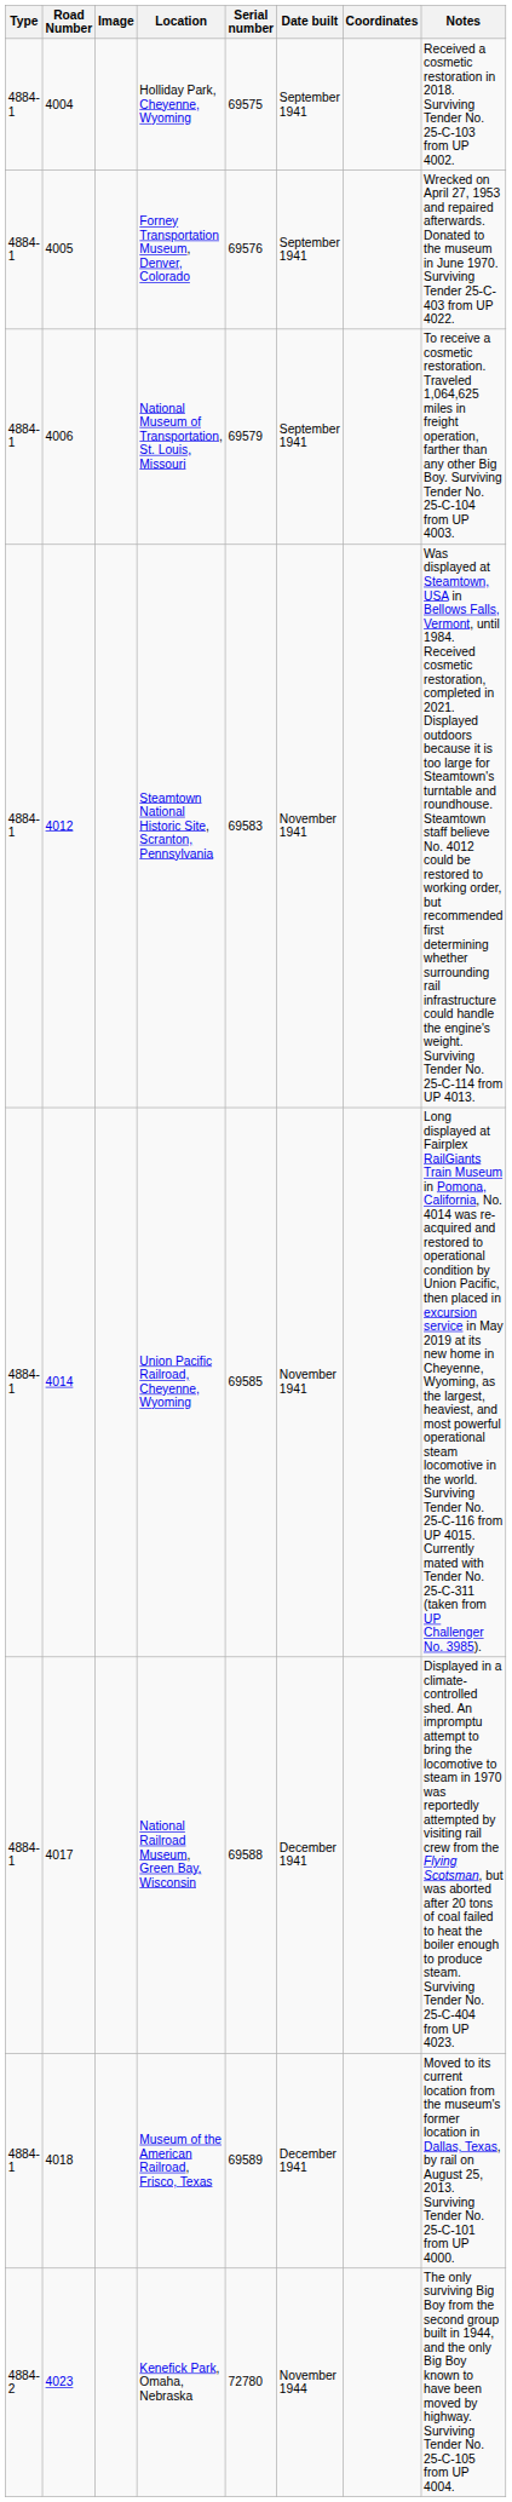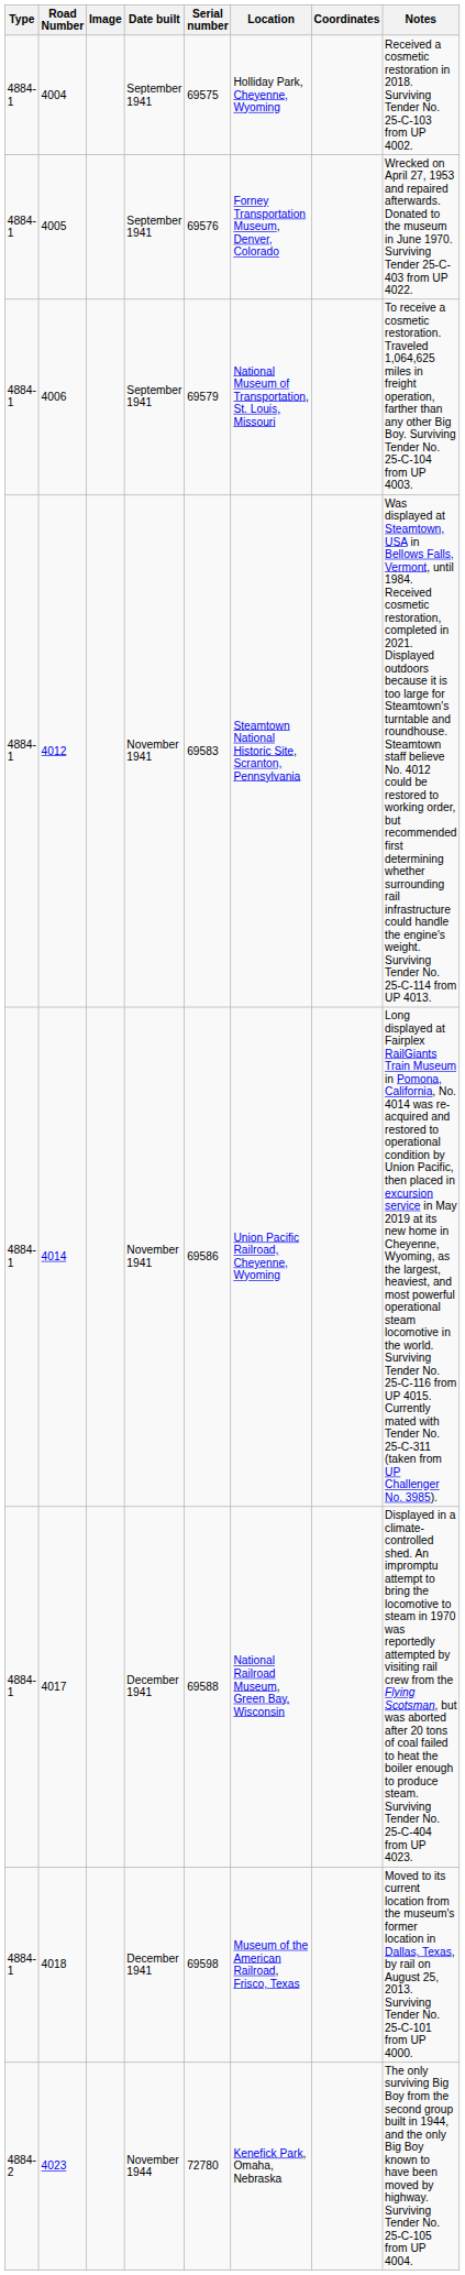 <table Class="wikitable plainrowheaders">
 <tr>
 <th scope="col">Type</th>
 <th scope="col">Road<br>Number</th>
 <th scope="col">Image</th>
+<th scope="col">Date built</th>
+<th scope="col">Serial<br>number</th>
 <th scope="col">Location</th>
-<th scope="col">Serial<br>number</th>
-<th scope="col">Date built</th>
 <th scope="col">Coordinates</th>
 <th scope="col">Notes</th>
 </tr>
 <tr>
 <td>4884-1</td>
 <td>4004</td>
 <td></td>
+<td>September 1941</td>
+<td>69575</td>
 <td>Holliday Park, <a href='#'>Cheyenne, Wyoming</a></td>
-<td>69575</td>
-<td>September 1941</td>
 <td></td>
 <td>Received a cosmetic restoration in 2018. Surviving Tender No. 25-C-103 from UP 4002.</td>
 </tr>
 <tr>
 <td>4884-1</td>
 <td>4005</td>
 <td></td>
+<td>September 1941</td>
+<td>69576</td>
 <td><a href='#'>Forney Transportation Museum</a>, <a href='#'>Denver, Colorado</a></td>
-<td>69576</td>
-<td>September 1941</td>
 <td></td>
 <td>Wrecked on April 27, 1953 and repaired afterwards. Donated to the museum in June 1970. Surviving Tender 25-C-403 from UP 4022.</td>
 </tr>
 <tr>
 <td>4884-1</td>
 <td>4006</td>
 <td></td>
+<td>September 1941</td>
+<td>69579</td>
 <td><a href='#'>National Museum of Transportation</a>, <a href='#'>St. Louis, Missouri</a></td>
-<td>69579</td>
-<td>September 1941</td>
 <td></td>
 <td>To receive a cosmetic restoration.  Traveled 1,064,625 miles in freight operation, farther than any other Big Boy. Surviving Tender No. 25-C-104 from UP 4003.</td>
 </tr>
 <tr>
 <td>4884-1</td>
 <td><a href='#'>4012</a></td>
 <td></td>
+<td>November 1941</td>
+<td>69583</td>
 <td><a href='#'>Steamtown National Historic Site</a>, <a href='#'>Scranton, Pennsylvania</a></td>
-<td>69583</td>
-<td>November 1941</td>
 <td></td>
 <td>Was displayed at <a href='#'>Steamtown, USA</a> in <a href='#'>Bellows Falls, Vermont</a>, until 1984. Received cosmetic restoration, completed in 2021. Displayed outdoors because it is too large for Steamtown's turntable and roundhouse. Steamtown staff believe No. 4012 could be restored to working order, but recommended first determining whether surrounding rail infrastructure could handle the engine's weight. Surviving Tender No. 25-C-114 from UP 4013.</td>
 </tr>
 <tr>
 <td>4884-1</td>
 <td><a href='#'>4014</a></td>
 <td></td>
+<td>November 1941</td>
+<td>69586</td>
 <td><a href='#'>Union Pacific Railroad, Cheyenne, Wyoming</a></td>
-<td>69585</td>
-<td>November 1941</td>
 <td></td>
 <td>Long displayed at Fairplex <a href='#'>RailGiants Train Museum</a> in <a href='#'>Pomona, California</a>, No. 4014 was re-acquired and restored to operational condition by Union Pacific, then placed in <a href='#'>excursion service</a> in May 2019 at its new home in Cheyenne, Wyoming, as the largest, heaviest, and most powerful operational steam locomotive in the world. Surviving Tender No. 25-C-116 from UP 4015. Currently mated with Tender No. 25-C-311 (taken from <a href='#'>UP Challenger</a> <a href='#'>No. 3985</a>).</td>
 </tr>
 <tr>
 <td>4884-1</td>
 <td>4017</td>
 <td></td>
+<td>December 1941</td>
+<td>69588</td>
 <td><a href='#'>National Railroad Museum</a>, <a href='#'>Green Bay, Wisconsin</a></td>
-<td>69588</td>
-<td>December 1941</td>
 <td></td>
 <td>Displayed in a climate-controlled shed. An impromptu attempt to bring the locomotive to steam in 1970 was reportedly attempted by visiting rail crew from the <em><a href='#'>Flying Scotsman</a></em>, but was aborted after 20 tons of coal failed to heat the boiler enough to produce steam. Surviving Tender No. 25-C-404 from UP 4023.</td>
 </tr>
 <tr>
 <td>4884-1</td>
 <td>4018</td>
 <td></td>
+<td>December 1941</td>
+<td>69598</td>
 <td><a href='#'>Museum of the American Railroad</a>, <a href='#'>Frisco, Texas</a></td>
-<td>69589</td>
-<td>December 1941</td>
 <td></td>
 <td>Moved to its current location from the museum's former location in <a href='#'>Dallas, Texas</a>, by rail on August 25, 2013. Surviving Tender No. 25-C-101 from UP 4000.</td>
 </tr>
 <tr>
 <td>4884-2</td>
 <td><a href='#'>4023</a></td>
 <td></td>
+<td>November 1944</td>
+<td>72780</td>
 <td><a href='#'>Kenefick Park</a>, Omaha, Nebraska</td>
-<td>72780</td>
-<td>November 1944</td>
 <td></td>
 <td>The only surviving Big Boy from the second group built in 1944, and the only Big Boy known to have been moved by highway.  Surviving Tender No. 25-C-105 from UP 4004.</td>
 </tr>
 </table>
